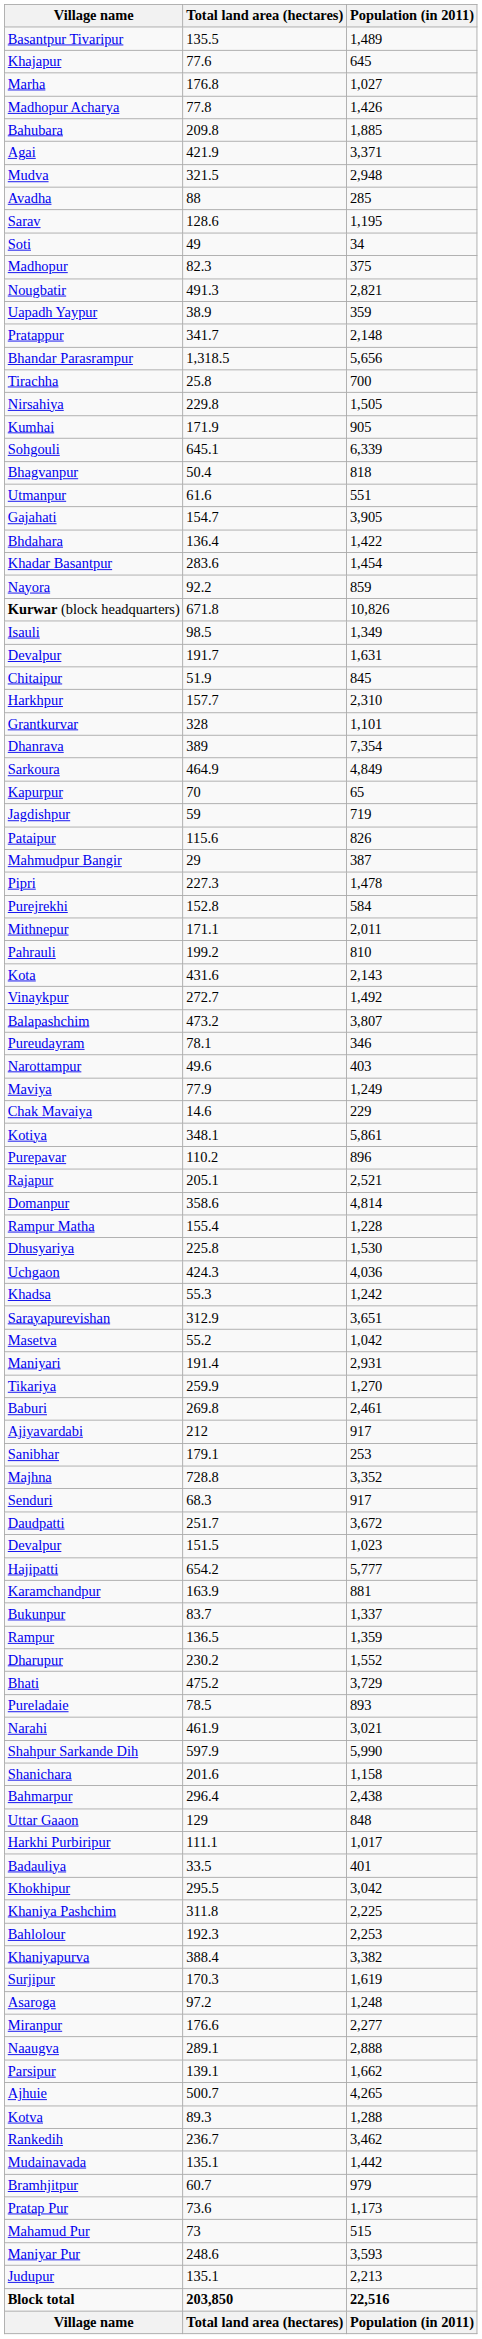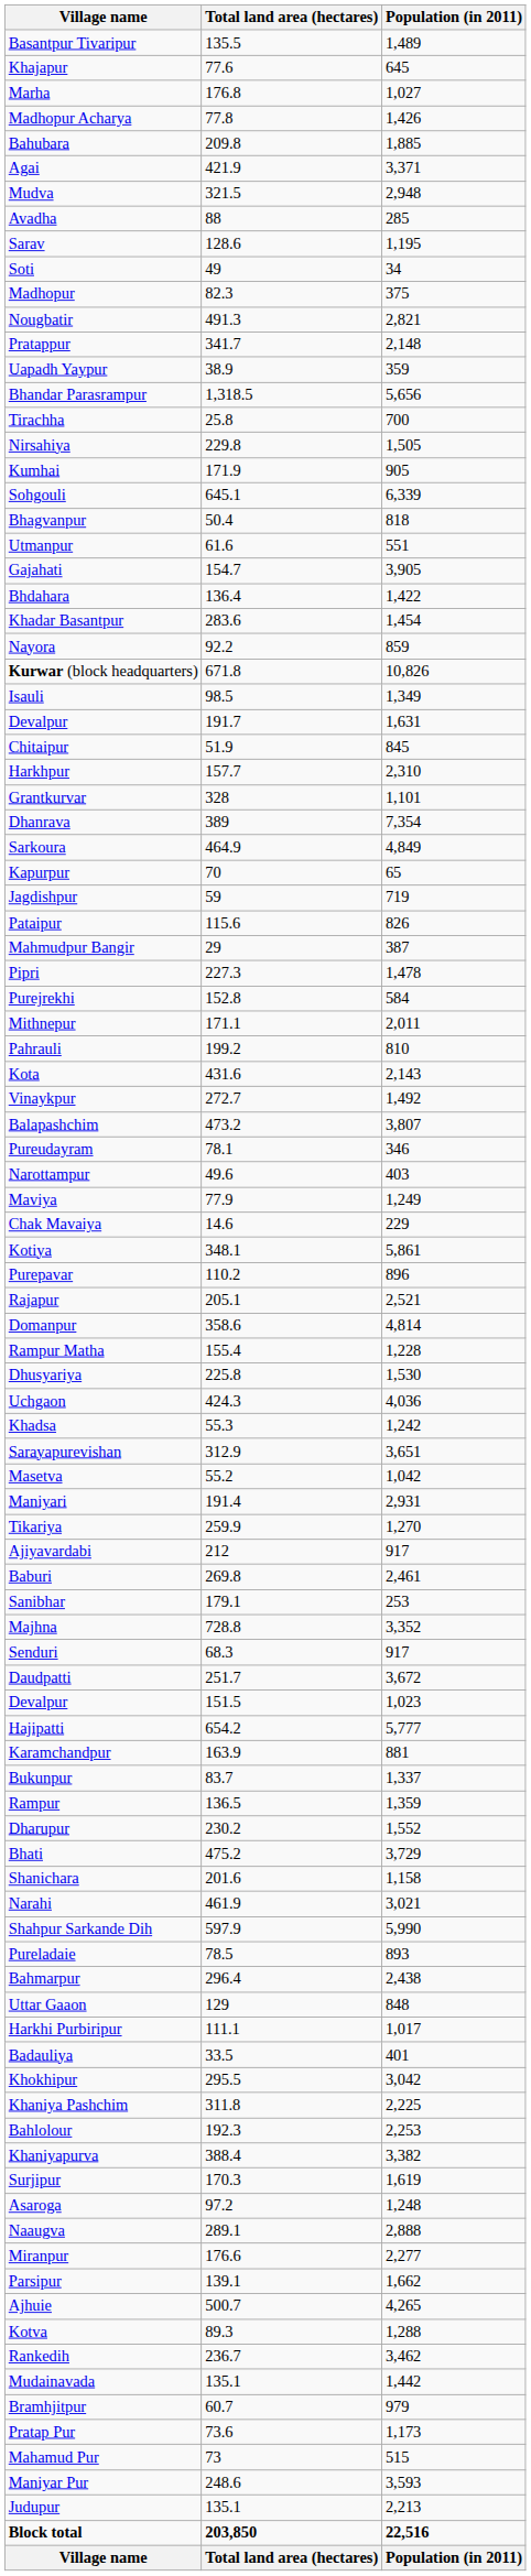 <table class="wikitable sortable">
 <tr>
 <th>Village name</th>
 <th>Total land area (hectares)</th>
 <th>Population (in 2011)</th>
 </tr>
 <tr>
 <td><a href='#'>Basantpur Tivaripur</a></td>
 <td>135.5</td>
 <td>1,489</td>
 </tr>
 <tr>
 <td><a href='#'>Khajapur</a></td>
 <td>77.6</td>
 <td>645</td>
 </tr>
 <tr>
 <td><a href='#'>Marha</a></td>
 <td>176.8</td>
 <td>1,027</td>
 </tr>
 <tr>
 <td><a href='#'>Madhopur Acharya</a></td>
 <td>77.8</td>
 <td>1,426</td>
 </tr>
 <tr>
 <td><a href='#'>Bahubara</a></td>
 <td>209.8</td>
 <td>1,885</td>
 </tr>
 <tr>
 <td><a href='#'>Agai</a></td>
 <td>421.9</td>
 <td>3,371</td>
 </tr>
 <tr>
 <td><a href='#'>Mudva</a></td>
 <td>321.5</td>
 <td>2,948</td>
 </tr>
 <tr>
 <td><a href='#'>Avadha</a></td>
 <td>88</td>
 <td>285</td>
 </tr>
 <tr>
 <td><a href='#'>Sarav</a></td>
 <td>128.6</td>
 <td>1,195</td>
 </tr>
 <tr>
 <td><a href='#'>Soti</a></td>
 <td>49</td>
 <td>34</td>
 </tr>
 <tr>
 <td><a href='#'>Madhopur</a></td>
 <td>82.3</td>
 <td>375</td>
 </tr>
 <tr>
 <td><a href='#'>Nougbatir</a></td>
 <td>491.3</td>
 <td>2,821</td>
 </tr>
 <tr>
+<td><a href='#'>Pratappur</a></td>
+<td>341.7</td>
+<td>2,148</td>
+</tr>
+<tr>
 <td><a href='#'>Uapadh Yaypur</a></td>
 <td>38.9</td>
 <td>359</td>
-</tr>
-<tr>
-<td><a href='#'>Pratappur</a></td>
-<td>341.7</td>
-<td>2,148</td>
 </tr>
 <tr>
 <td><a href='#'>Bhandar Parasrampur</a></td>
 <td>1,318.5</td>
 <td>5,656</td>
 </tr>
 <tr>
 <td><a href='#'>Tirachha</a></td>
 <td>25.8</td>
 <td>700</td>
 </tr>
 <tr>
 <td><a href='#'>Nirsahiya</a></td>
 <td>229.8</td>
 <td>1,505</td>
 </tr>
 <tr>
 <td><a href='#'>Kumhai</a></td>
 <td>171.9</td>
 <td>905</td>
 </tr>
 <tr>
 <td><a href='#'>Sohgouli</a></td>
 <td>645.1</td>
 <td>6,339</td>
 </tr>
 <tr>
 <td><a href='#'>Bhagvanpur</a></td>
 <td>50.4</td>
 <td>818</td>
 </tr>
 <tr>
 <td><a href='#'>Utmanpur</a></td>
 <td>61.6</td>
 <td>551</td>
 </tr>
 <tr>
 <td><a href='#'>Gajahati</a></td>
 <td>154.7</td>
 <td>3,905</td>
 </tr>
 <tr>
 <td><a href='#'>Bhdahara</a></td>
 <td>136.4</td>
 <td>1,422</td>
 </tr>
 <tr>
 <td><a href='#'>Khadar Basantpur</a></td>
 <td>283.6</td>
 <td>1,454</td>
 </tr>
 <tr>
 <td><a href='#'>Nayora</a></td>
 <td>92.2</td>
 <td>859</td>
 </tr>
 <tr>
 <td><strong>Kurwar</strong> (block headquarters)</td>
 <td>671.8</td>
 <td>10,826</td>
 </tr>
 <tr>
 <td><a href='#'>Isauli</a></td>
 <td>98.5</td>
 <td>1,349</td>
 </tr>
 <tr>
 <td><a href='#'>Devalpur</a></td>
 <td>191.7</td>
 <td>1,631</td>
 </tr>
 <tr>
 <td><a href='#'>Chitaipur</a></td>
 <td>51.9</td>
 <td>845</td>
 </tr>
 <tr>
 <td><a href='#'>Harkhpur</a></td>
 <td>157.7</td>
 <td>2,310</td>
 </tr>
 <tr>
 <td><a href='#'>Grantkurvar</a></td>
 <td>328</td>
 <td>1,101</td>
 </tr>
 <tr>
 <td><a href='#'>Dhanrava</a></td>
 <td>389</td>
 <td>7,354</td>
 </tr>
 <tr>
 <td><a href='#'>Sarkoura</a></td>
 <td>464.9</td>
 <td>4,849</td>
 </tr>
 <tr>
 <td><a href='#'>Kapurpur</a></td>
 <td>70</td>
 <td>65</td>
 </tr>
 <tr>
 <td><a href='#'>Jagdishpur</a></td>
 <td>59</td>
 <td>719</td>
 </tr>
 <tr>
 <td><a href='#'>Pataipur</a></td>
 <td>115.6</td>
 <td>826</td>
 </tr>
 <tr>
 <td><a href='#'>Mahmudpur Bangir</a></td>
 <td>29</td>
 <td>387</td>
 </tr>
 <tr>
 <td><a href='#'>Pipri</a></td>
 <td>227.3</td>
 <td>1,478</td>
 </tr>
 <tr>
 <td><a href='#'>Purejrekhi</a></td>
 <td>152.8</td>
 <td>584</td>
 </tr>
 <tr>
 <td><a href='#'>Mithnepur</a></td>
 <td>171.1</td>
 <td>2,011</td>
 </tr>
 <tr>
 <td><a href='#'>Pahrauli</a></td>
 <td>199.2</td>
 <td>810</td>
 </tr>
 <tr>
 <td><a href='#'>Kota</a></td>
 <td>431.6</td>
 <td>2,143</td>
 </tr>
 <tr>
 <td><a href='#'>Vinaykpur</a></td>
 <td>272.7</td>
 <td>1,492</td>
 </tr>
 <tr>
 <td><a href='#'>Balapashchim</a></td>
 <td>473.2</td>
 <td>3,807</td>
 </tr>
 <tr>
 <td><a href='#'>Pureudayram</a></td>
 <td>78.1</td>
 <td>346</td>
 </tr>
 <tr>
 <td><a href='#'>Narottampur</a></td>
 <td>49.6</td>
 <td>403</td>
 </tr>
 <tr>
 <td><a href='#'>Maviya</a></td>
 <td>77.9</td>
 <td>1,249</td>
 </tr>
 <tr>
 <td><a href='#'>Chak Mavaiya</a></td>
 <td>14.6</td>
 <td>229</td>
 </tr>
 <tr>
 <td><a href='#'>Kotiya</a></td>
 <td>348.1</td>
 <td>5,861</td>
 </tr>
 <tr>
 <td><a href='#'>Purepavar</a></td>
 <td>110.2</td>
 <td>896</td>
 </tr>
 <tr>
 <td><a href='#'>Rajapur</a></td>
 <td>205.1</td>
 <td>2,521</td>
 </tr>
 <tr>
 <td><a href='#'>Domanpur</a></td>
 <td>358.6</td>
 <td>4,814</td>
 </tr>
 <tr>
 <td><a href='#'>Rampur Matha</a></td>
 <td>155.4</td>
 <td>1,228</td>
 </tr>
 <tr>
 <td><a href='#'>Dhusyariya</a></td>
 <td>225.8</td>
 <td>1,530</td>
 </tr>
 <tr>
 <td><a href='#'>Uchgaon</a></td>
 <td>424.3</td>
 <td>4,036</td>
 </tr>
 <tr>
 <td><a href='#'>Khadsa</a></td>
 <td>55.3</td>
 <td>1,242</td>
 </tr>
 <tr>
 <td><a href='#'>Sarayapurevishan</a></td>
 <td>312.9</td>
 <td>3,651</td>
 </tr>
 <tr>
 <td><a href='#'>Masetva</a></td>
 <td>55.2</td>
 <td>1,042</td>
 </tr>
 <tr>
 <td><a href='#'>Maniyari</a></td>
 <td>191.4</td>
 <td>2,931</td>
 </tr>
 <tr>
 <td><a href='#'>Tikariya</a></td>
 <td>259.9</td>
 <td>1,270</td>
 </tr>
 <tr>
+<td><a href='#'>Ajiyavardabi</a></td>
+<td>212</td>
+<td>917</td>
+</tr>
+<tr>
 <td><a href='#'>Baburi</a></td>
 <td>269.8</td>
 <td>2,461</td>
-</tr>
-<tr>
-<td><a href='#'>Ajiyavardabi</a></td>
-<td>212</td>
-<td>917</td>
 </tr>
 <tr>
 <td><a href='#'>Sanibhar</a></td>
 <td>179.1</td>
 <td>253</td>
 </tr>
 <tr>
 <td><a href='#'>Majhna</a></td>
 <td>728.8</td>
 <td>3,352</td>
 </tr>
 <tr>
 <td><a href='#'>Senduri</a></td>
 <td>68.3</td>
 <td>917</td>
 </tr>
 <tr>
 <td><a href='#'>Daudpatti</a></td>
 <td>251.7</td>
 <td>3,672</td>
 </tr>
 <tr>
 <td><a href='#'>Devalpur</a></td>
 <td>151.5</td>
 <td>1,023</td>
 </tr>
 <tr>
 <td><a href='#'>Hajipatti</a></td>
 <td>654.2</td>
 <td>5,777</td>
 </tr>
 <tr>
 <td><a href='#'>Karamchandpur</a></td>
 <td>163.9</td>
 <td>881</td>
 </tr>
 <tr>
 <td><a href='#'>Bukunpur</a></td>
 <td>83.7</td>
 <td>1,337</td>
 </tr>
 <tr>
 <td><a href='#'>Rampur</a></td>
 <td>136.5</td>
 <td>1,359</td>
 </tr>
 <tr>
 <td><a href='#'>Dharupur</a></td>
 <td>230.2</td>
 <td>1,552</td>
 </tr>
 <tr>
 <td><a href='#'>Bhati</a></td>
 <td>475.2</td>
 <td>3,729</td>
 </tr>
 <tr>
-<td><a href='#'>Pureladaie</a></td>
-<td>78.5</td>
-<td>893</td>
+<td><a href='#'>Shanichara</a></td>
+<td>201.6</td>
+<td>1,158</td>
 </tr>
 <tr>
 <td><a href='#'>Narahi</a></td>
 <td>461.9</td>
 <td>3,021</td>
 </tr>
 <tr>
 <td><a href='#'>Shahpur Sarkande Dih</a></td>
 <td>597.9</td>
 <td>5,990</td>
 </tr>
 <tr>
-<td><a href='#'>Shanichara</a></td>
-<td>201.6</td>
-<td>1,158</td>
+<td><a href='#'>Pureladaie</a></td>
+<td>78.5</td>
+<td>893</td>
 </tr>
 <tr>
 <td><a href='#'>Bahmarpur</a></td>
 <td>296.4</td>
 <td>2,438</td>
 </tr>
 <tr>
 <td><a href='#'>Uttar Gaaon</a></td>
 <td>129</td>
 <td>848</td>
 </tr>
 <tr>
 <td><a href='#'>Harkhi Purbiripur</a></td>
 <td>111.1</td>
 <td>1,017</td>
 </tr>
 <tr>
 <td><a href='#'>Badauliya</a></td>
 <td>33.5</td>
 <td>401</td>
 </tr>
 <tr>
 <td><a href='#'>Khokhipur</a></td>
 <td>295.5</td>
 <td>3,042</td>
 </tr>
 <tr>
 <td><a href='#'>Khaniya Pashchim</a></td>
 <td>311.8</td>
 <td>2,225</td>
 </tr>
 <tr>
 <td><a href='#'>Bahlolour</a></td>
 <td>192.3</td>
 <td>2,253</td>
 </tr>
 <tr>
 <td><a href='#'>Khaniyapurva</a></td>
 <td>388.4</td>
 <td>3,382</td>
 </tr>
 <tr>
 <td><a href='#'>Surjipur</a></td>
 <td>170.3</td>
 <td>1,619</td>
 </tr>
 <tr>
 <td><a href='#'>Asaroga</a></td>
 <td>97.2</td>
 <td>1,248</td>
 </tr>
 <tr>
+<td><a href='#'>Naaugva</a></td>
+<td>289.1</td>
+<td>2,888</td>
+</tr>
+<tr>
 <td><a href='#'>Miranpur</a></td>
 <td>176.6</td>
 <td>2,277</td>
-</tr>
-<tr>
-<td><a href='#'>Naaugva</a></td>
-<td>289.1</td>
-<td>2,888</td>
 </tr>
 <tr>
 <td><a href='#'>Parsipur</a></td>
 <td>139.1</td>
 <td>1,662</td>
 </tr>
 <tr>
 <td><a href='#'>Ajhuie</a></td>
 <td>500.7</td>
 <td>4,265</td>
 </tr>
 <tr>
 <td><a href='#'>Kotva</a></td>
 <td>89.3</td>
 <td>1,288</td>
 </tr>
 <tr>
 <td><a href='#'>Rankedih</a></td>
 <td>236.7</td>
 <td>3,462</td>
 </tr>
 <tr>
 <td><a href='#'>Mudainavada</a></td>
 <td>135.1</td>
 <td>1,442</td>
 </tr>
 <tr>
 <td><a href='#'>Bramhjitpur</a></td>
 <td>60.7</td>
 <td>979</td>
 </tr>
 <tr>
 <td><a href='#'>Pratap Pur</a></td>
 <td>73.6</td>
 <td>1,173</td>
 </tr>
 <tr>
 <td><a href='#'>Mahamud Pur</a></td>
 <td>73</td>
 <td>515</td>
 </tr>
 <tr>
 <td><a href='#'>Maniyar Pur</a></td>
 <td>248.6</td>
 <td>3,593</td>
 </tr>
 <tr>
 <td><a href='#'>Judupur</a></td>
 <td>135.1</td>
 <td>2,213</td>
 </tr>
 <tr class="sortbottom">
 <td><strong>Block total</strong></td>
 <td><strong>203,850</strong></td>
 <td><strong>22,516</strong></td>
 </tr>
 <tr>
 <th>Village name</th>
 <th>Total land area (hectares)</th>
 <th>Population (in 2011)</th>
 </tr>
 </table>
